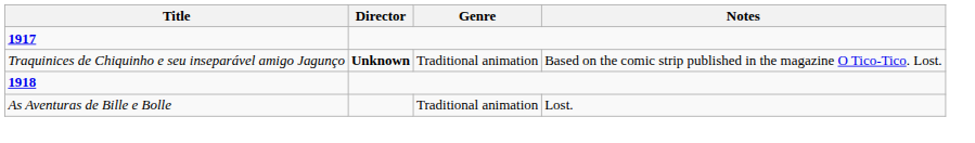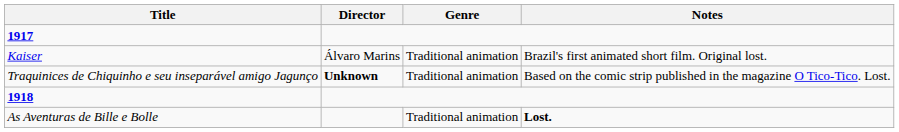 <table class="wikitable">
 <tr>
 <th>Title</th>
 <th>Director</th>
 <th>Genre</th>
 <th>Notes</th>
 </tr>
 <tr>
 <td><strong><a href='#'>1917</a></strong></td>
+</tr>
+<tr>
+<td><em><a href='#'>Kaiser</a></em></td>
+<td>Álvaro Marins</td>
+<td>Traditional animation</td>
+<td>Brazil's first animated short film. Original lost.</td>
 </tr>
 <tr>
 <td><em>Traquinices de Chiquinho e seu inseparável amigo Jagunço</em></td>
 <td><strong>Unknown</strong></td>
 <td>Traditional animation</td>
 <td>Based on the comic strip published in the magazine <a href='#'>O Tico-Tico</a>. Lost.</td>
 </tr>
 <tr>
 <td><strong><a href='#'>1918</a></strong></td>
 </tr>
 <tr>
 <td><em>As Aventuras de Bille e Bolle</em></td>
 <td></td>
 <td>Traditional animation</td>
-<td>Lost.</td>
+<td><strong>Lost.</strong></td>
 </tr>
 </table>
